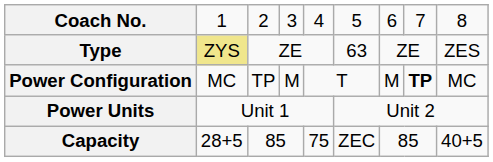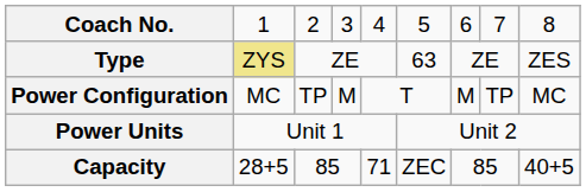 <table class="wikitable" style="text-align: center; font-size: small;">
 <tr>
 <th>Coach No.</th>
 <td>1</td>
 <td>2</td>
 <td>3</td>
 <td>4</td>
 <td>5</td>
 <td>6</td>
 <td>7</td>
 <td>8</td>
 </tr>
 <tr>
 <th>Type</th>
 <td style="background: khaki;">ZYS</td>
 <td colspan=3>ZE</td>
 <td>63</td>
 <td colspan=2>ZE</td>
 <td>ZES</td>
 </tr>
 <tr>
 <th>Power Configuration</th>
 <td>MC</td>
 <td>TP</td>
 <td>M</td>
 <td colspan=2>T</td>
 <td>M</td>
-<td><strong>TP</strong></td>
+<td>TP</td>
 <td>MC</td>
 </tr>
 <tr>
 <th>Power Units</th>
 <td colspan=4>Unit 1</td>
 <td colspan=4>Unit 2</td>
 </tr>
 <tr>
 <th>Capacity</th>
 <td>28+5</td>
 <td colspan="2">85</td>
-<td>75</td>
+<td>71</td>
 <td>ZEC</td>
 <td colspan="2">85</td>
 <td>40+5</td>
 </tr>
 </table>
